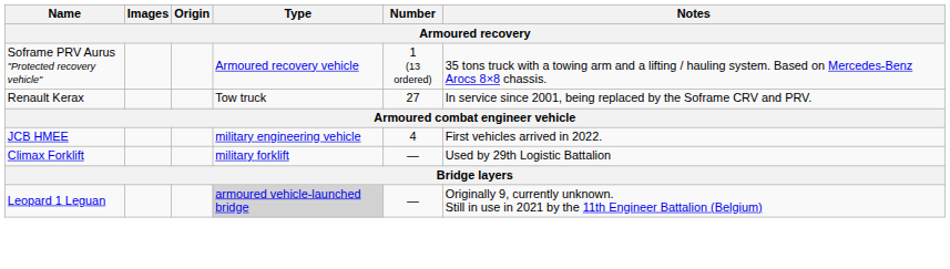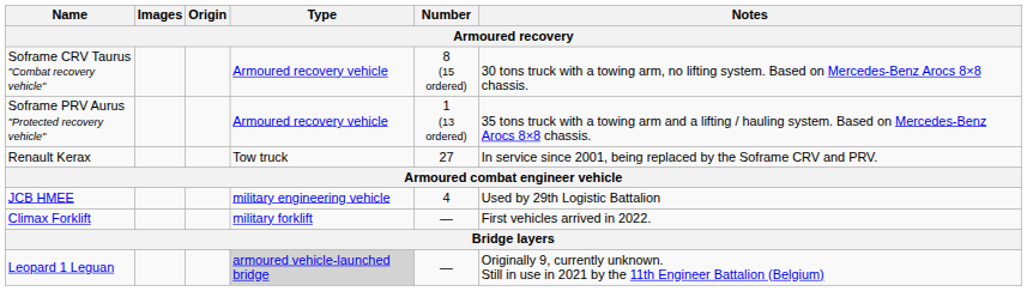 <table class="wikitable">
 <tr>
 <th>Name</th>
 <th>Images</th>
 <th>Origin</th>
 <th>Type</th>
 <th>Number</th>
 <th>Notes</th>
 </tr>
 <tr>
 <th colspan="6">Armoured recovery</th>
+</tr>
+<tr>
+<td>Soframe CRV Taurus<br><em><small>"Combat recovery vehicle"</small></em></td>
+<td style="text-align: center;"></td>
+<td><br></td>
+<td><a href='#'>Armoured recovery vehicle</a></td>
+<td style="text-align: center;">8<br><small> (15 ordered)</small></td>
+<td><br>30 tons truck with a towing arm, no lifting system. Based on <a href='#'>Mercedes-Benz Arocs 8×8</a> chassis.</td>
 </tr>
 <tr>
 <td>Soframe PRV Aurus<br><em><small>"Protected recovery vehicle"</small></em></td>
 <td style="text-align: center;"></td>
 <td><br></td>
 <td><a href='#'>Armoured recovery vehicle</a></td>
 <td style="text-align: center;">1<br><small>(13 ordered)</small></td>
 <td><br>35 tons truck with a towing arm and a lifting / hauling system. Based on <a href='#'>Mercedes-Benz Arocs 8×8</a> chassis.</td>
 </tr>
 <tr>
 <td>Renault Kerax</td>
 <td style="text-align: center;"></td>
 <td></td>
 <td>Tow truck</td>
 <td style="text-align: center;">27</td>
 <td>In service since 2001, being replaced by the Soframe CRV and PRV.</td>
 </tr>
 <tr>
 <th colspan="6">Armoured combat engineer vehicle</th>
 </tr>
 <tr>
 <td><a href='#'>JCB HMEE</a></td>
 <td style="text-align: center;"></td>
 <td></td>
 <td><a href='#'>military engineering vehicle</a></td>
 <td style="text-align: center;">4</td>
-<td>First vehicles arrived in 2022.<br></td>
+<td>Used by 29th Logistic Battalion</td>
 </tr>
 <tr>
 <td><a href='#'>Climax Forklift</a></td>
 <td style="text-align: center;"></td>
 <td></td>
 <td><a href='#'>military forklift</a></td>
 <td style="text-align: center;">—</td>
-<td>Used by 29th Logistic Battalion</td>
+<td>First vehicles arrived in 2022.<br></td>
 </tr>
 <tr>
 <th colspan="6">Bridge layers</th>
 </tr>
 <tr>
 <td><a href='#'>Leopard 1 Leguan</a></td>
 <td style="text-align: center;"></td>
 <td></td>
 <td style="background: lightgrey;"><a href='#'>armoured vehicle-launched bridge</a></td>
 <td style="text-align: center;">—</td>
 <td>Originally 9, currently unknown.<br>Still in use in 2021 by the <a href='#'>11th Engineer Battalion (Belgium)</a></td>
 </tr>
 </table>
